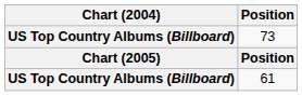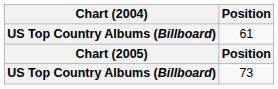 <table class="wikitable plainrowheaders" style="text-align:center">
 <tr>
 <th scope="col">Chart (2004)</th>
 <th scope="col">Position</th>
 </tr>
 <tr>
 <th scope="row">US Top Country Albums (<em>Billboard</em>)</th>
-<td>73</td>
+<td>61</td>
 </tr>
 <tr>
 <th scope="col">Chart (2005)</th>
 <th scope="col">Position</th>
 </tr>
 <tr>
 <th scope="row">US Top Country Albums (<em>Billboard</em>)</th>
-<td>61</td>
+<td>73</td>
 </tr>
 </table>
